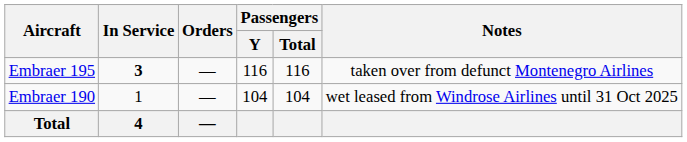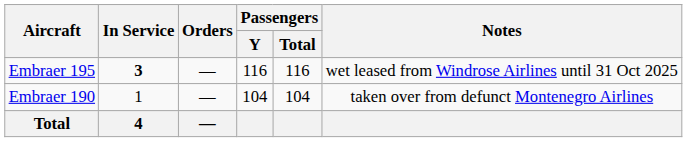 <table class="wikitable" style="margin:0.5em auto; text-align:center">
 <tr>
 <th rowspan="2">Aircraft</th>
 <th rowspan="2">In Service</th>
 <th rowspan="2">Orders</th>
 <th colspan="2">Passengers</th>
 <th rowspan="2">Notes</th>
 </tr>
 <tr>
 <th><abbr>Y</abbr></th>
 <th>Total</th>
 </tr>
 <tr>
 <td><a href='#'>Embraer 195</a></td>
 <td><strong>3</strong></td>
 <td>—</td>
 <td>116</td>
 <td>116</td>
-<td>taken over from defunct <a href='#'>Montenegro Airlines</a></td>
+<td>wet leased from <a href='#'>Windrose Airlines</a> until 31 Oct 2025</td>
 </tr>
 <tr>
 <td><a href='#'>Embraer 190</a></td>
 <td>1</td>
 <td>—</td>
 <td>104</td>
 <td>104</td>
-<td>wet leased from <a href='#'>Windrose Airlines</a> until 31 Oct 2025</td>
+<td>taken over from defunct <a href='#'>Montenegro Airlines</a></td>
 </tr>
 <tr>
 <th>Total</th>
 <th>4</th>
 <th>—</th>
 <th></th>
 <th></th>
 <th></th>
 </tr>
 </table>
